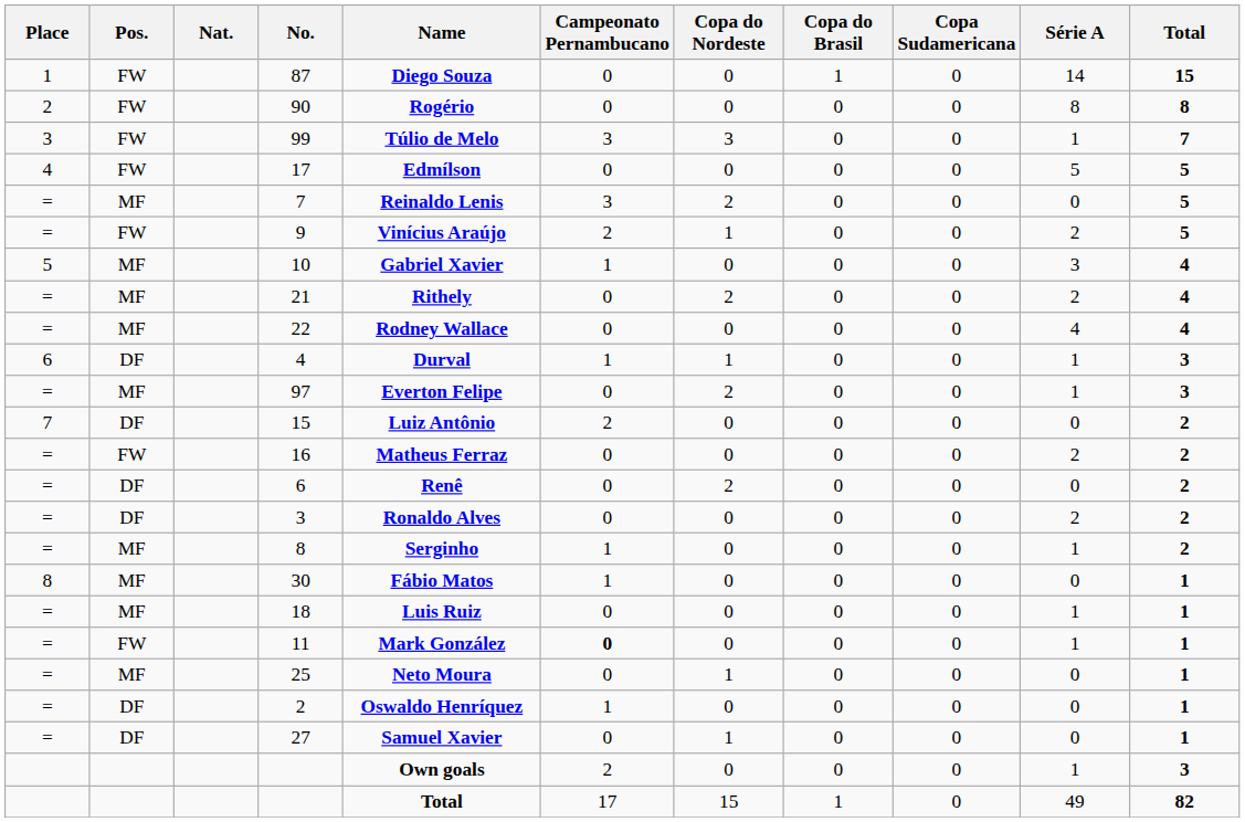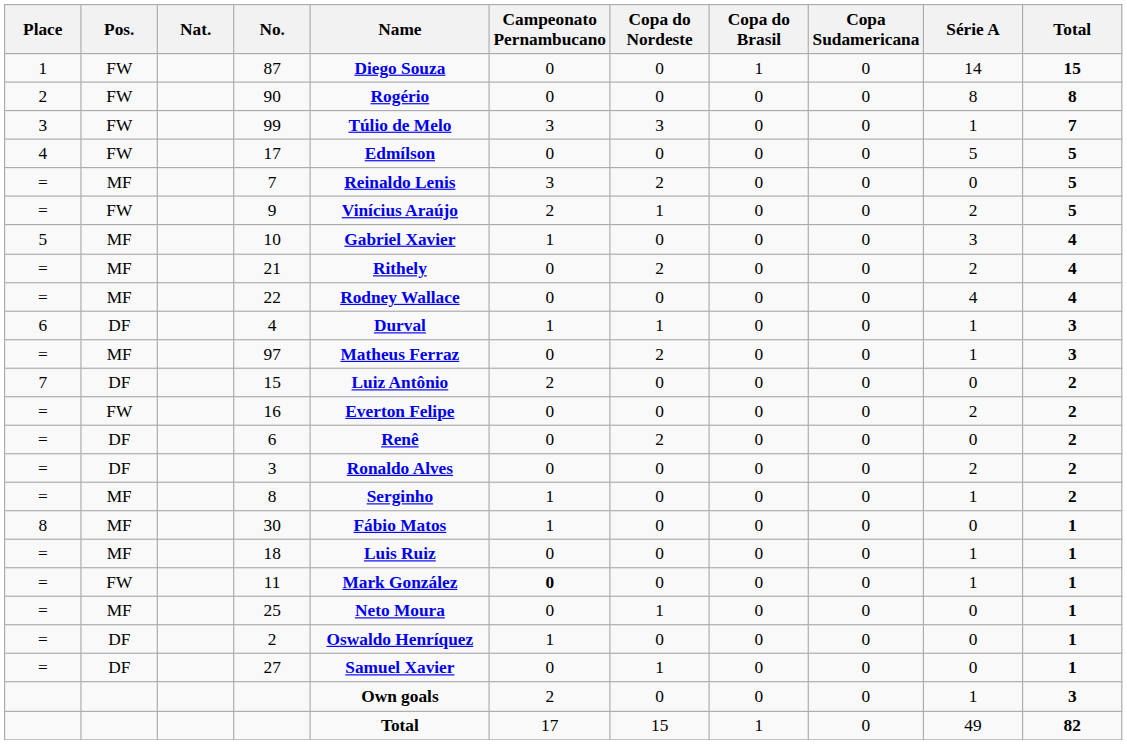 <table class="wikitable" style="font-size: 95%; text-align: center;">
 <tr>
 <th width=60>Place</th>
 <th width=60>Pos.</th>
 <th width=60>Nat.</th>
 <th width=60>No.</th>
 <th width=150>Name</th>
 <th width=80>Campeonato Pernambucano</th>
 <th width=80>Copa do Nordeste</th>
 <th width=80>Copa do Brasil</th>
 <th width=80>Copa Sudamericana</th>
 <th width=80>Série A</th>
 <th width=80>Total</th>
 </tr>
 <tr>
 <td>1</td>
 <td>FW</td>
 <td></td>
 <td>87</td>
 <td><strong><a href='#'>Diego Souza</a></strong></td>
 <td>0</td>
 <td>0</td>
 <td>1</td>
 <td>0</td>
 <td>14</td>
 <td><strong>15</strong></td>
 </tr>
 <tr>
 <td>2</td>
 <td>FW</td>
 <td></td>
 <td>90</td>
 <td><strong><a href='#'>Rogério</a></strong></td>
 <td>0</td>
 <td>0</td>
 <td>0</td>
 <td>0</td>
 <td>8</td>
 <td><strong>8</strong></td>
 </tr>
 <tr>
 <td>3</td>
 <td>FW</td>
 <td></td>
 <td>99</td>
 <td><strong><a href='#'>Túlio de Melo</a></strong></td>
 <td>3</td>
 <td>3</td>
 <td>0</td>
 <td>0</td>
 <td>1</td>
 <td><strong>7</strong></td>
 </tr>
 <tr>
 <td>4</td>
 <td>FW</td>
 <td></td>
 <td>17</td>
 <td><strong><a href='#'>Edmílson</a></strong></td>
 <td>0</td>
 <td>0</td>
 <td>0</td>
 <td>0</td>
 <td>5</td>
 <td><strong>5</strong></td>
 </tr>
 <tr>
 <td>=</td>
 <td>MF</td>
 <td></td>
 <td>7</td>
 <td><strong><a href='#'>Reinaldo Lenis</a></strong></td>
 <td>3</td>
 <td>2</td>
 <td>0</td>
 <td>0</td>
 <td>0</td>
 <td><strong>5</strong></td>
 </tr>
 <tr>
 <td>=</td>
 <td>FW</td>
 <td></td>
 <td>9</td>
 <td><strong><a href='#'>Vinícius Araújo</a></strong></td>
 <td>2</td>
 <td>1</td>
 <td>0</td>
 <td>0</td>
 <td>2</td>
 <td><strong>5</strong></td>
 </tr>
 <tr>
 <td>5</td>
 <td>MF</td>
 <td></td>
 <td>10</td>
 <td><strong><a href='#'>Gabriel Xavier</a></strong></td>
 <td>1</td>
 <td>0</td>
 <td>0</td>
 <td>0</td>
 <td>3</td>
 <td><strong>4</strong></td>
 </tr>
 <tr>
 <td>=</td>
 <td>MF</td>
 <td></td>
 <td>21</td>
 <td><strong><a href='#'>Rithely</a></strong></td>
 <td>0</td>
 <td>2</td>
 <td>0</td>
 <td>0</td>
 <td>2</td>
 <td><strong>4</strong></td>
 </tr>
 <tr>
 <td>=</td>
 <td>MF</td>
 <td></td>
 <td>22</td>
 <td><strong><a href='#'>Rodney Wallace</a></strong></td>
 <td>0</td>
 <td>0</td>
 <td>0</td>
 <td>0</td>
 <td>4</td>
 <td><strong>4</strong></td>
 </tr>
 <tr>
 <td>6</td>
 <td>DF</td>
 <td></td>
 <td>4</td>
 <td><strong><a href='#'>Durval</a></strong></td>
 <td>1</td>
 <td>1</td>
 <td>0</td>
 <td>0</td>
 <td>1</td>
 <td><strong>3</strong></td>
 </tr>
 <tr>
 <td>=</td>
 <td>MF</td>
 <td></td>
 <td>97</td>
-<td><strong><a href='#'>Everton Felipe</a></strong></td>
+<td><strong><a href='#'>Matheus Ferraz</a></strong></td>
 <td>0</td>
 <td>2</td>
 <td>0</td>
 <td>0</td>
 <td>1</td>
 <td><strong>3</strong></td>
 </tr>
 <tr>
 <td>7</td>
 <td>DF</td>
 <td></td>
 <td>15</td>
 <td><strong><a href='#'>Luiz Antônio</a></strong></td>
 <td>2</td>
 <td>0</td>
 <td>0</td>
 <td>0</td>
 <td>0</td>
 <td><strong>2</strong></td>
 </tr>
 <tr>
 <td>=</td>
 <td>FW</td>
 <td></td>
 <td>16</td>
-<td><strong><a href='#'>Matheus Ferraz</a></strong></td>
+<td><strong><a href='#'>Everton Felipe</a></strong></td>
 <td>0</td>
 <td>0</td>
 <td>0</td>
 <td>0</td>
 <td>2</td>
 <td><strong>2</strong></td>
 </tr>
 <tr>
 <td>=</td>
 <td>DF</td>
 <td></td>
 <td>6</td>
 <td><strong><a href='#'>Renê</a></strong></td>
 <td>0</td>
 <td>2</td>
 <td>0</td>
 <td>0</td>
 <td>0</td>
 <td><strong>2</strong></td>
 </tr>
 <tr>
 <td>=</td>
 <td>DF</td>
 <td></td>
 <td>3</td>
 <td><strong><a href='#'>Ronaldo Alves</a></strong></td>
 <td>0</td>
 <td>0</td>
 <td>0</td>
 <td>0</td>
 <td>2</td>
 <td><strong>2</strong></td>
 </tr>
 <tr>
 <td>=</td>
 <td>MF</td>
 <td></td>
 <td>8</td>
 <td><strong><a href='#'>Serginho</a></strong></td>
 <td>1</td>
 <td>0</td>
 <td>0</td>
 <td>0</td>
 <td>1</td>
 <td><strong>2</strong></td>
 </tr>
 <tr>
 <td>8</td>
 <td>MF</td>
 <td></td>
 <td>30</td>
 <td><strong><a href='#'>Fábio Matos</a></strong></td>
 <td>1</td>
 <td>0</td>
 <td>0</td>
 <td>0</td>
 <td>0</td>
 <td><strong>1</strong></td>
 </tr>
 <tr>
 <td>=</td>
 <td>MF</td>
 <td></td>
 <td>18</td>
 <td><strong><a href='#'>Luis Ruiz</a></strong></td>
 <td>0</td>
 <td>0</td>
 <td>0</td>
 <td>0</td>
 <td>1</td>
 <td><strong>1</strong></td>
 </tr>
 <tr>
 <td>=</td>
 <td>FW</td>
 <td></td>
 <td>11</td>
 <td><strong> <a href='#'>Mark González</a></strong></td>
 <td><strong>0</strong></td>
 <td>0</td>
 <td>0</td>
 <td>0</td>
 <td>1</td>
 <td><strong>1</strong></td>
 </tr>
 <tr>
 <td>=</td>
 <td>MF</td>
 <td></td>
 <td>25</td>
 <td><strong><a href='#'>Neto Moura</a></strong></td>
 <td>0</td>
 <td>1</td>
 <td>0</td>
 <td>0</td>
 <td>0</td>
 <td><strong>1</strong></td>
 </tr>
 <tr>
 <td>=</td>
 <td>DF</td>
 <td></td>
 <td>2</td>
 <td><strong><a href='#'>Oswaldo Henríquez</a></strong></td>
 <td>1</td>
 <td>0</td>
 <td>0</td>
 <td>0</td>
 <td>0</td>
 <td><strong>1</strong></td>
 </tr>
 <tr>
 <td>=</td>
 <td>DF</td>
 <td></td>
 <td>27</td>
 <td><strong><a href='#'>Samuel Xavier</a></strong></td>
 <td>0</td>
 <td>1</td>
 <td>0</td>
 <td>0</td>
 <td>0</td>
 <td><strong>1</strong></td>
 </tr>
 <tr>
 <td></td>
 <td></td>
 <td></td>
 <td></td>
 <td><strong>Own goals</strong></td>
 <td>2</td>
 <td>0</td>
 <td>0</td>
 <td>0</td>
 <td>1</td>
 <td><strong>3</strong></td>
 </tr>
 <tr>
 <td></td>
 <td></td>
 <td></td>
 <td></td>
 <td><strong>Total</strong></td>
 <td>17</td>
 <td>15</td>
 <td>1</td>
 <td>0</td>
 <td>49</td>
 <td><strong>82</strong></td>
 </tr>
 </table>
